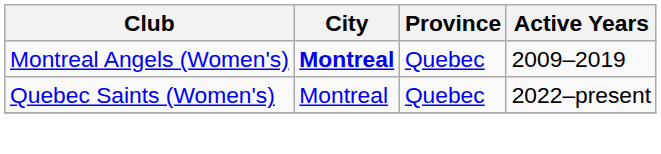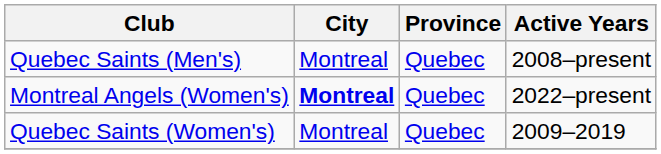 <table class="wikitable" style="font-size: 95%;">
 <tr>
 <th>Club</th>
 <th>City</th>
 <th>Province</th>
 <th>Active Years</th>
 </tr>
 <tr>
+<td><a href='#'>Quebec Saints (Men's)</a></td>
+<td><a href='#'>Montreal</a></td>
+<td><a href='#'>Quebec</a></td>
+<td>2008–present</td>
+</tr>
+<tr>
 <td><a href='#'>Montreal Angels (Women's)</a></td>
 <td><strong><a href='#'>Montreal</a></strong></td>
 <td><a href='#'>Quebec</a></td>
-<td>2009–2019</td>
+<td>2022–present</td>
 </tr>
 <tr>
 <td><a href='#'>Quebec Saints (Women's)</a></td>
 <td><a href='#'>Montreal</a></td>
 <td><a href='#'>Quebec</a></td>
-<td>2022–present</td>
+<td>2009–2019</td>
 </tr>
 <tr>
 </tr>
 </table>
